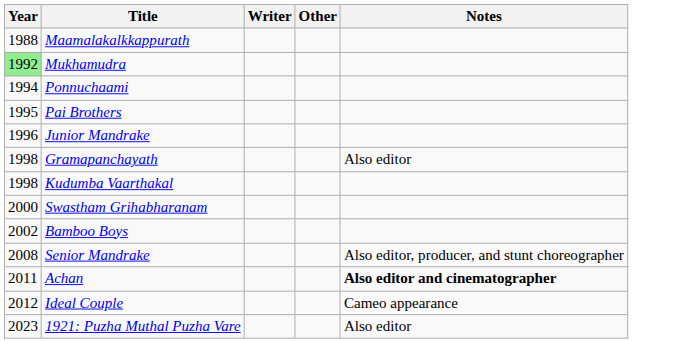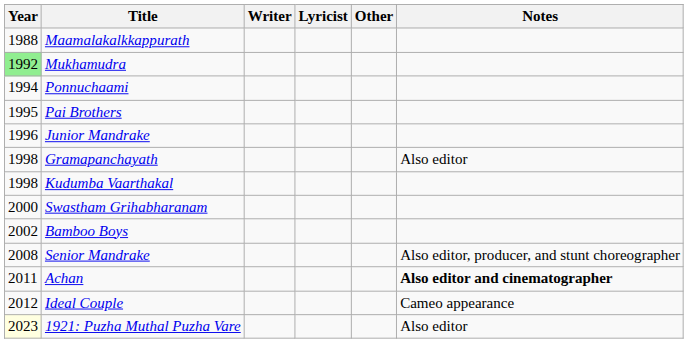 <table class="wikitable">
 <tr>
 <th>Year</th>
 <th>Title</th>
 <th>Writer</th>
+<th>Lyricist</th>
 <th>Other</th>
 <th>Notes</th>
 </tr>
 <tr>
 <td>1988</td>
 <td><em><a href='#'>Maamalakalkkappurath</a></em></td>
+<td></td>
 <td></td>
 <td></td>
 <td></td>
 </tr>
 <tr>
 <td style="background: lightgreen;">1992</td>
 <td><em><a href='#'>Mukhamudra</a></em></td>
 <td></td>
 <td></td>
 <td></td>
+<td></td>
 </tr>
 <tr>
 <td>1994</td>
 <td><em><a href='#'>Ponnuchaami</a></em></td>
+<td></td>
 <td></td>
 <td></td>
 <td></td>
 </tr>
 <tr>
 <td>1995</td>
 <td><em><a href='#'>Pai Brothers</a></em></td>
 <td></td>
 <td></td>
 <td></td>
+<td></td>
 </tr>
 <tr>
 <td>1996</td>
 <td><em><a href='#'>Junior Mandrake</a></em></td>
 <td></td>
 <td></td>
 <td></td>
+<td></td>
 </tr>
 <tr>
 <td>1998</td>
 <td><em><a href='#'>Gramapanchayath</a></em></td>
+<td></td>
 <td></td>
 <td></td>
 <td>Also editor</td>
 </tr>
 <tr>
 <td>1998</td>
 <td><em><a href='#'>Kudumba Vaarthakal</a></em></td>
 <td></td>
 <td></td>
 <td></td>
+<td></td>
 </tr>
 <tr>
 <td>2000</td>
 <td><em><a href='#'>Swastham Grihabharanam</a></em></td>
+<td></td>
 <td></td>
 <td></td>
 <td></td>
 </tr>
 <tr>
 <td>2002</td>
 <td><em><a href='#'>Bamboo Boys</a></em></td>
 <td></td>
 <td></td>
 <td></td>
+<td></td>
 </tr>
 <tr>
 <td>2008</td>
 <td><em><a href='#'>Senior Mandrake</a></em></td>
+<td></td>
 <td></td>
 <td></td>
 <td>Also editor, producer, and stunt choreographer</td>
 </tr>
 <tr>
 <td>2011</td>
 <td><em><a href='#'>Achan</a></em></td>
 <td></td>
 <td></td>
+<td></td>
 <td><strong>Also editor and cinematographer</strong></td>
 </tr>
 <tr>
 <td>2012</td>
 <td><em><a href='#'>Ideal Couple</a></em></td>
 <td></td>
 <td></td>
+<td></td>
 <td>Cameo appearance</td>
 </tr>
 <tr>
-<td>2023</td>
+<td style="background: lightyellow;">2023</td>
 <td><em><a href='#'>1921: Puzha Muthal Puzha Vare</a></em></td>
+<td></td>
 <td></td>
 <td></td>
 <td>Also editor</td>
 </tr>
 </table>
